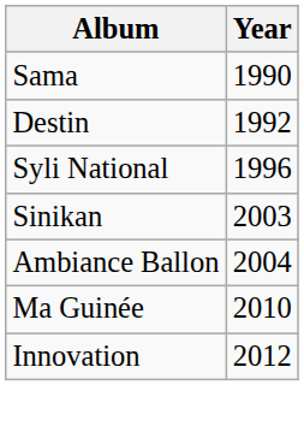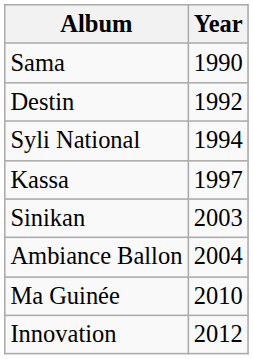 <table class="wikitable">
 <tr>
 <th>Album</th>
 <th>Year</th>
 </tr>
 <tr>
 <td>Sama</td>
 <td>1990</td>
 </tr>
 <tr>
 <td>Destin</td>
 <td>1992</td>
 </tr>
 <tr>
 <td>Syli National</td>
-<td>1996</td>
+<td>1994</td>
+</tr>
+<tr>
+<td>Kassa</td>
+<td>1997</td>
 </tr>
 <tr>
 <td>Sinikan</td>
 <td>2003</td>
 </tr>
 <tr>
 <td>Ambiance Ballon</td>
 <td>2004</td>
 </tr>
 <tr>
 <td>Ma Guinée</td>
 <td>2010</td>
 </tr>
 <tr>
 <td>Innovation</td>
 <td>2012</td>
 </tr>
 </table>
